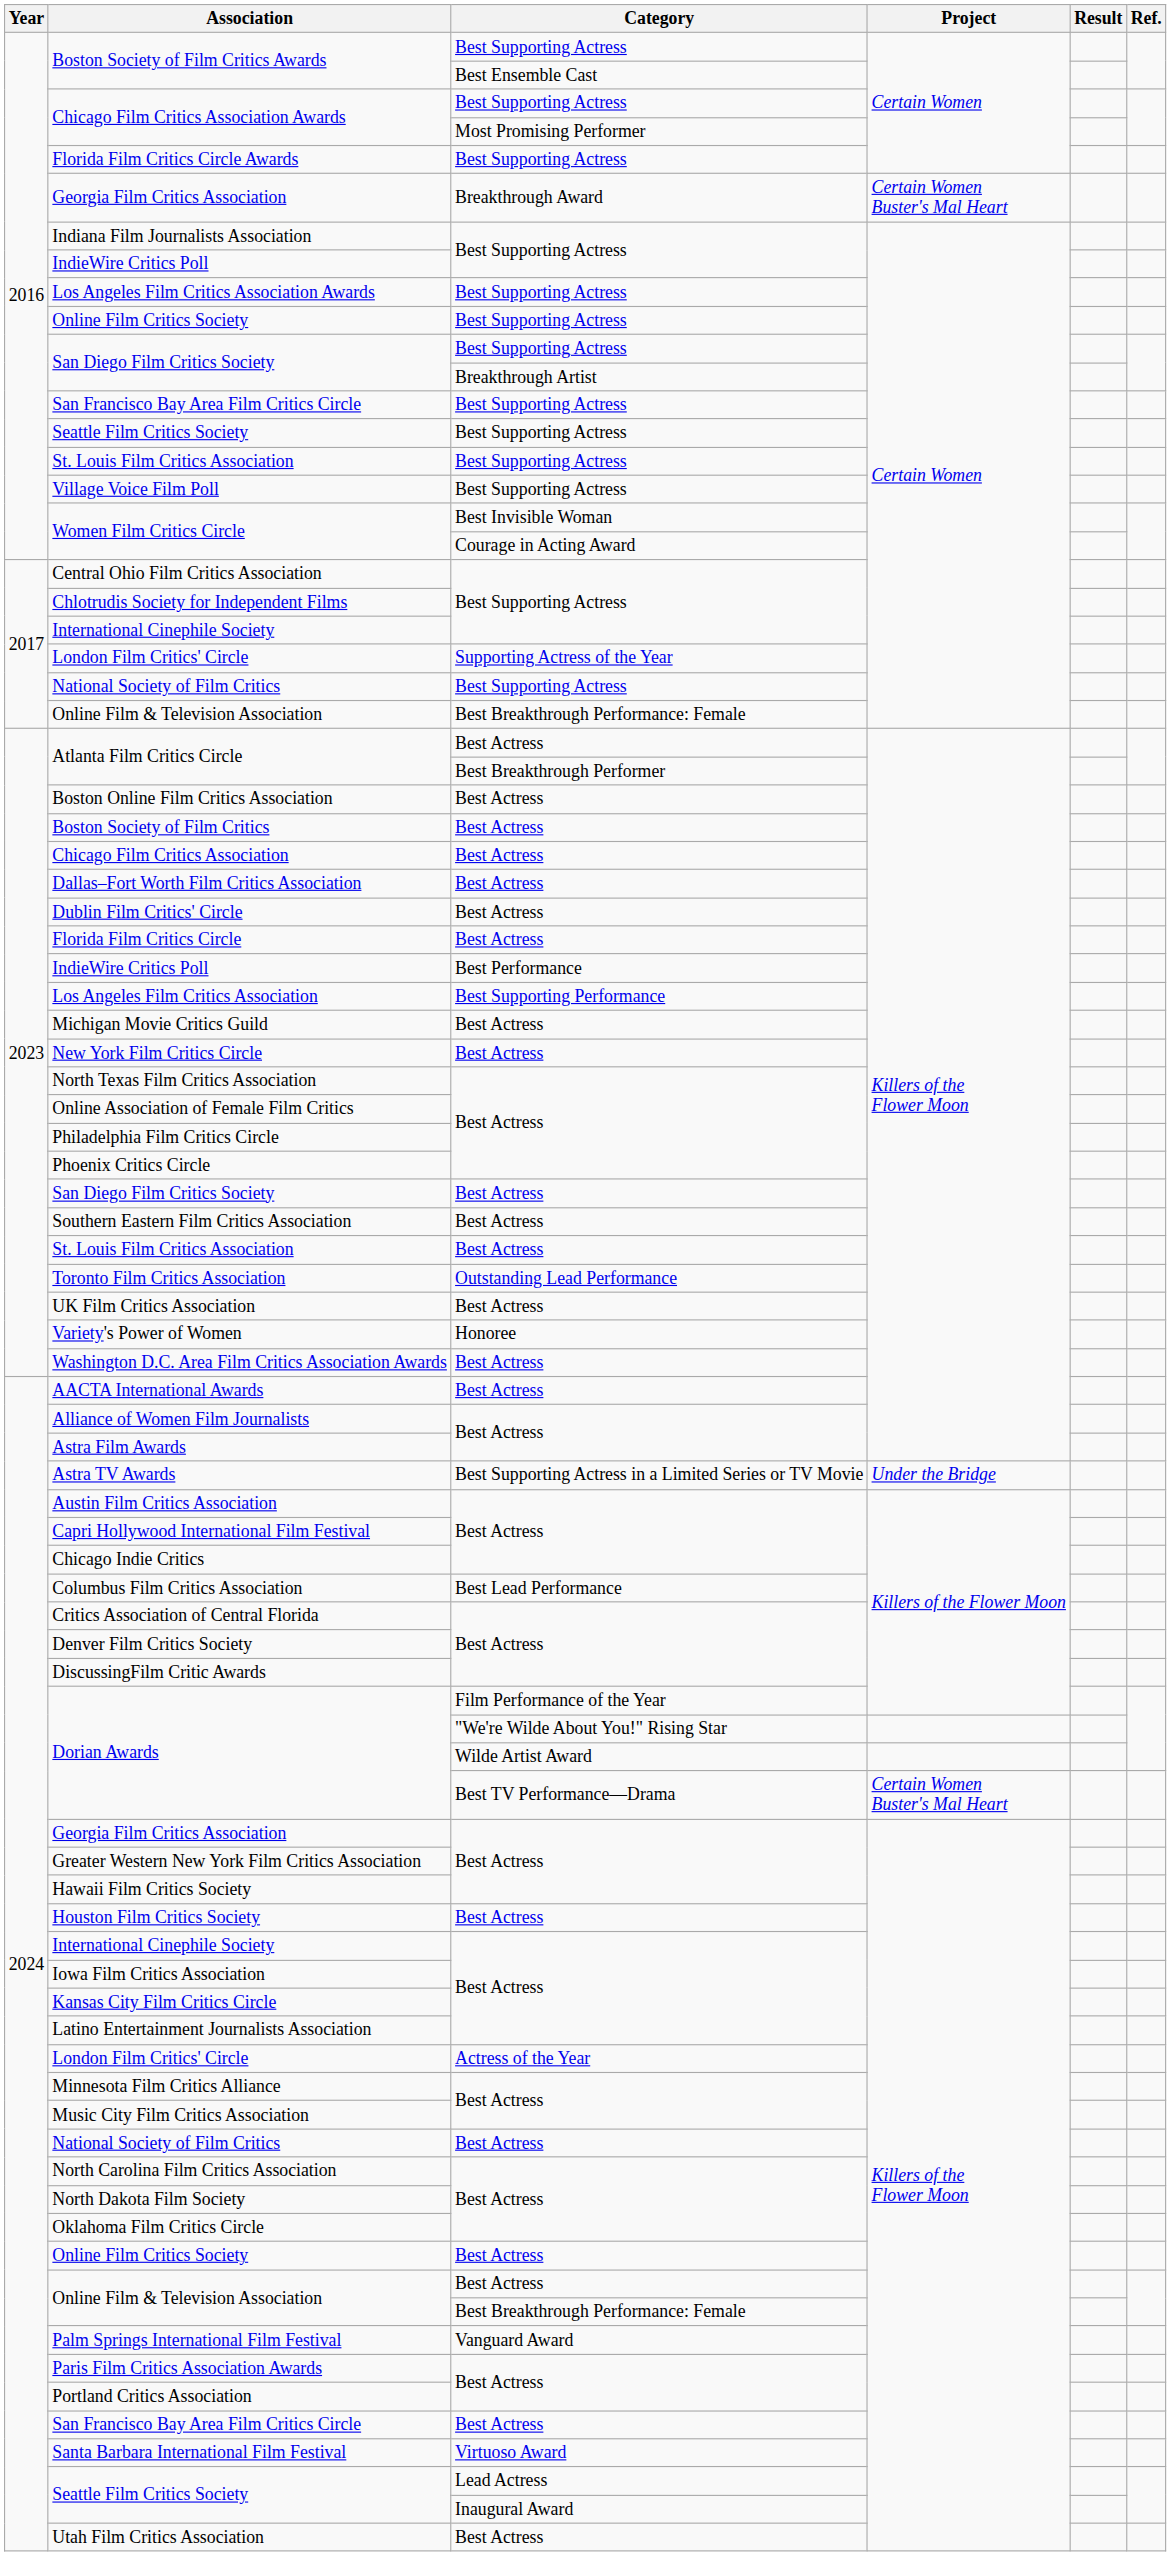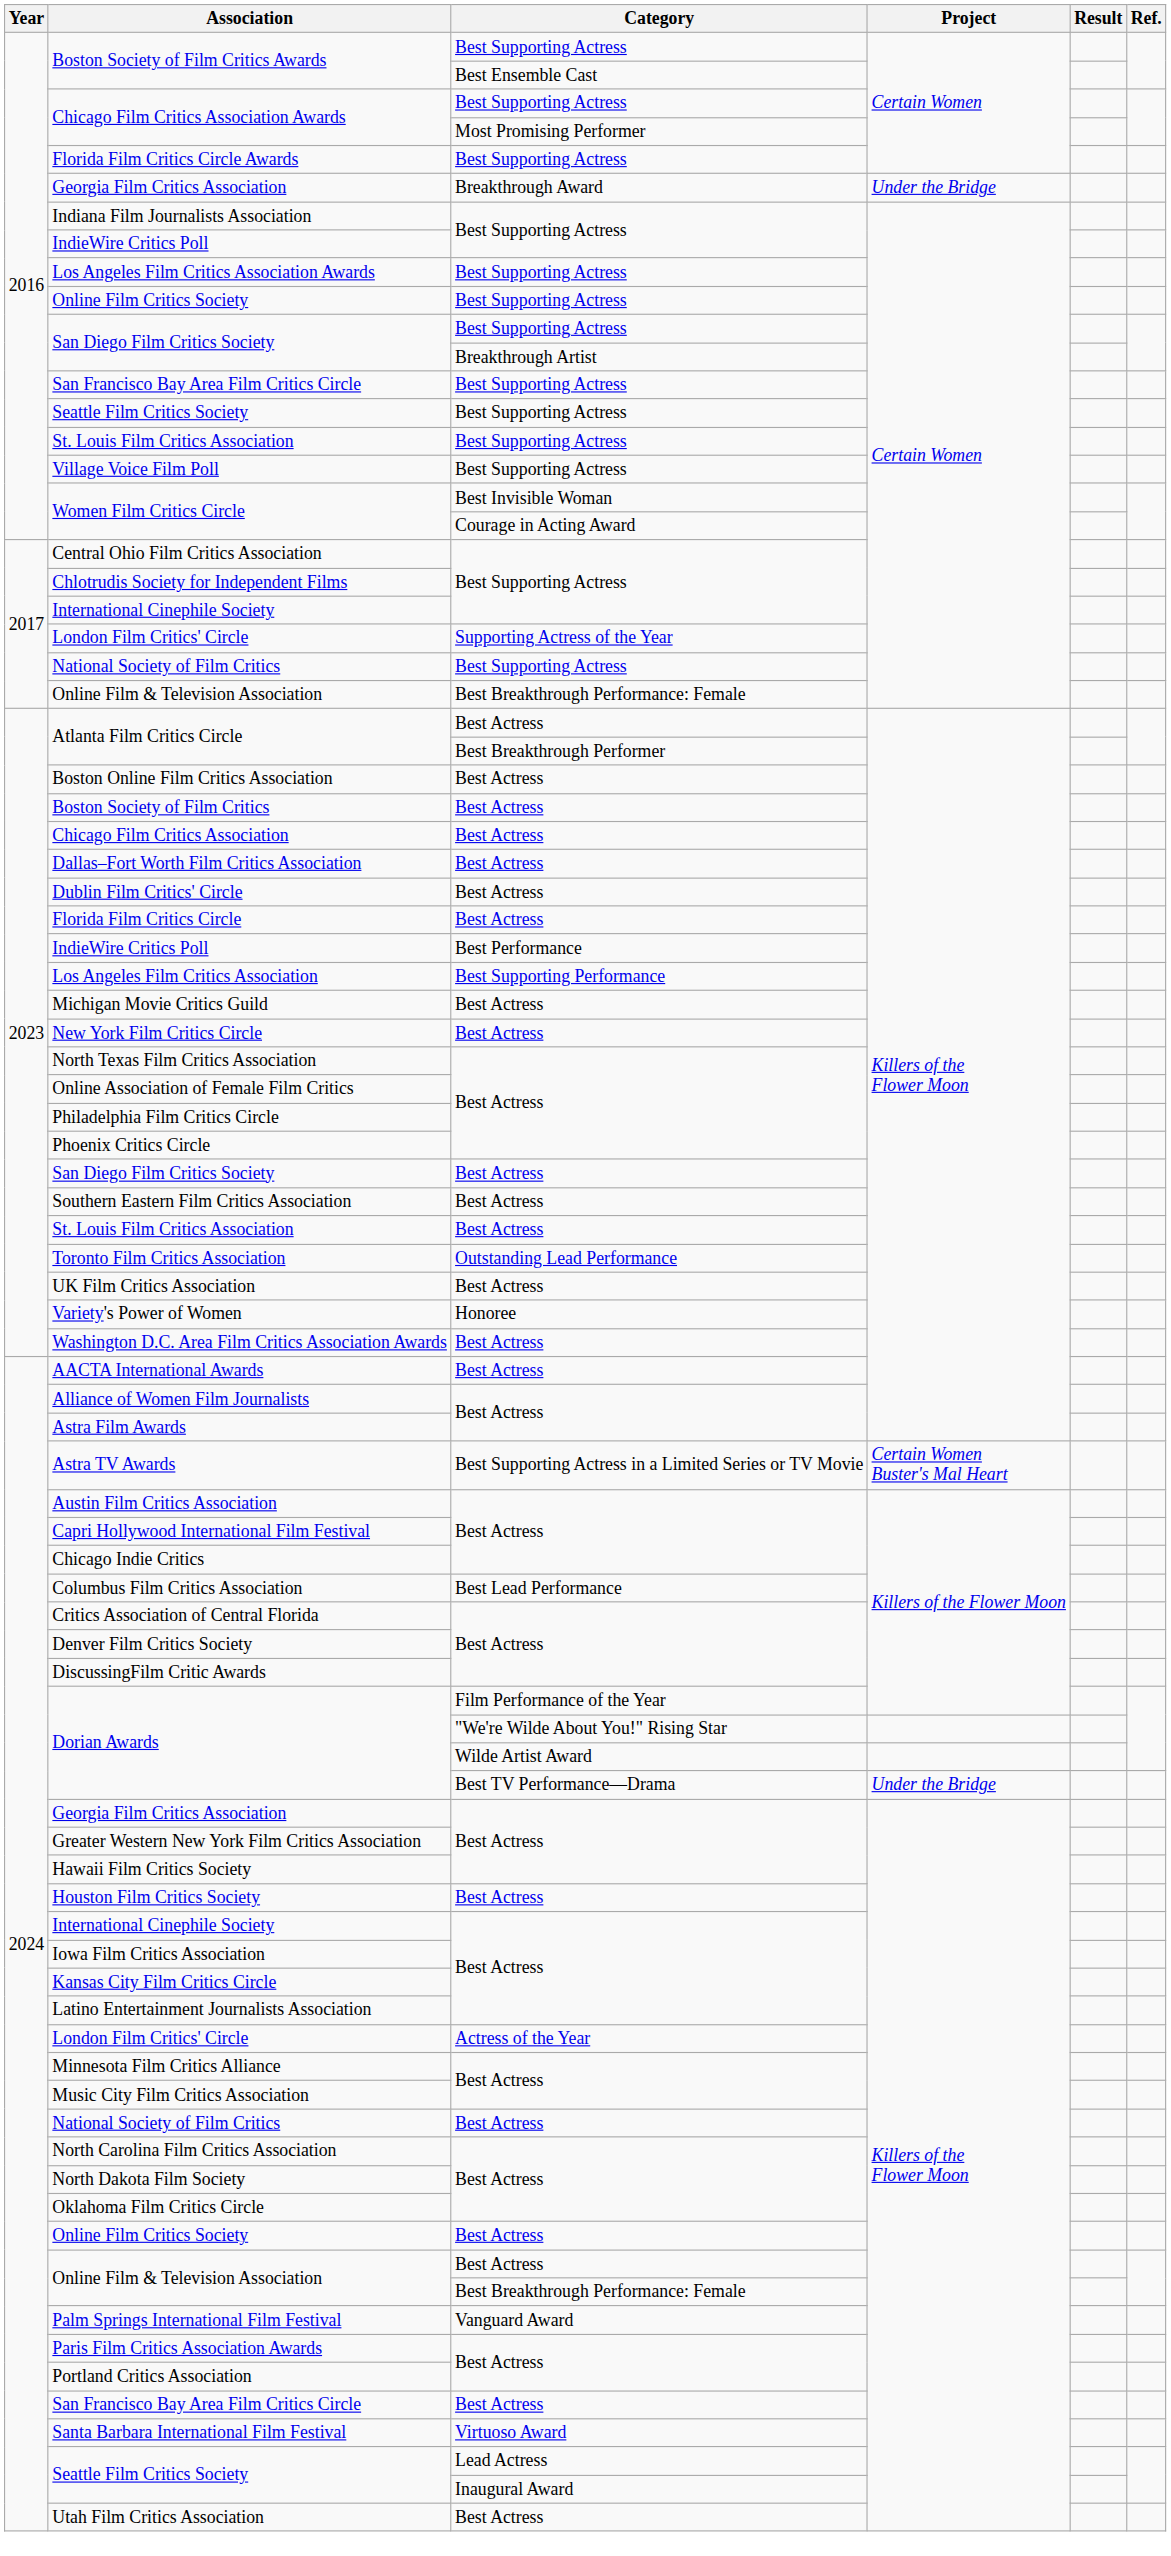 <table class="wikitable">
 <tr>
 <th>Year</th>
 <th>Association</th>
 <th>Category</th>
 <th>Project</th>
 <th>Result</th>
 <th>Ref.</th>
 </tr>
 <tr>
 <td align="center" rowspan="18">2016</td>
 <td rowspan="2"><a href='#'>Boston Society of Film Critics Awards</a></td>
 <td><a href='#'>Best Supporting Actress</a></td>
 <td rowspan="5"><em><a href='#'>Certain Women</a></em></td>
 <td></td>
 <td align="center" rowspan="2"></td>
 </tr>
 <tr>
 <td>Best Ensemble Cast</td>
 <td></td>
 </tr>
 <tr>
 <td rowspan="2"><a href='#'>Chicago Film Critics Association Awards</a></td>
 <td><a href='#'>Best Supporting Actress</a></td>
 <td></td>
 <td rowspan="2" align="center"></td>
 </tr>
 <tr>
 <td>Most Promising Performer</td>
 <td></td>
 </tr>
 <tr>
 <td><a href='#'>Florida Film Critics Circle Awards</a></td>
 <td><a href='#'>Best Supporting Actress</a></td>
 <td></td>
 <td align="center"></td>
 </tr>
 <tr>
 <td><a href='#'>Georgia Film Critics Association</a></td>
 <td>Breakthrough Award</td>
-<td><em><a href='#'>Certain Women</a></em><br><em><a href='#'>Buster's Mal Heart</a></em></td>
+<td><em><a href='#'>Under the Bridge</a></em></td>
 <td></td>
 <td align="center"></td>
 </tr>
 <tr>
 <td>Indiana Film Journalists Association</td>
 <td rowspan="2">Best Supporting Actress</td>
 <td rowspan="18"><em><a href='#'>Certain Women</a></em></td>
 <td></td>
 <td align="center"></td>
 </tr>
 <tr>
 <td><a href='#'>IndieWire Critics Poll</a></td>
 <td></td>
 <td align="center"></td>
 </tr>
 <tr>
 <td><a href='#'>Los Angeles Film Critics Association Awards</a></td>
 <td><a href='#'>Best Supporting Actress</a></td>
 <td></td>
 <td align="center"></td>
 </tr>
 <tr>
 <td><a href='#'>Online Film Critics Society</a></td>
 <td><a href='#'>Best Supporting Actress</a></td>
 <td></td>
 <td align="center"></td>
 </tr>
 <tr>
 <td rowspan="2"><a href='#'>San Diego Film Critics Society</a></td>
 <td><a href='#'>Best Supporting Actress</a></td>
 <td></td>
 <td rowspan="2" align="center"></td>
 </tr>
 <tr>
 <td>Breakthrough Artist</td>
 <td></td>
 </tr>
 <tr>
 <td><a href='#'>San Francisco Bay Area Film Critics Circle</a></td>
 <td><a href='#'>Best Supporting Actress</a></td>
 <td></td>
 <td align="center"></td>
 </tr>
 <tr>
 <td><a href='#'>Seattle Film Critics Society</a></td>
 <td>Best Supporting Actress</td>
 <td></td>
 <td align="center"></td>
 </tr>
 <tr>
 <td><a href='#'>St. Louis Film Critics Association</a></td>
 <td><a href='#'>Best Supporting Actress</a></td>
 <td></td>
 <td align="center"></td>
 </tr>
 <tr>
 <td><a href='#'>Village Voice Film Poll</a></td>
 <td>Best Supporting Actress</td>
 <td></td>
 <td align="center"></td>
 </tr>
 <tr>
 <td rowspan="2"><a href='#'>Women Film Critics Circle</a></td>
 <td>Best Invisible Woman</td>
 <td></td>
 <td rowspan="2" align="center"></td>
 </tr>
 <tr>
 <td>Courage in Acting Award</td>
 <td></td>
 </tr>
 <tr>
 <td align="center" rowspan="6">2017</td>
 <td>Central Ohio Film Critics Association</td>
 <td rowspan="3">Best Supporting Actress</td>
 <td></td>
 <td align="center"></td>
 </tr>
 <tr>
 <td><a href='#'>Chlotrudis Society for Independent Films</a></td>
 <td></td>
 <td align="center"></td>
 </tr>
 <tr>
 <td><a href='#'>International Cinephile Society</a></td>
 <td></td>
 <td align="center"></td>
 </tr>
 <tr>
 <td><a href='#'>London Film Critics' Circle</a></td>
 <td><a href='#'>Supporting Actress of the Year</a></td>
 <td></td>
 <td align="center"></td>
 </tr>
 <tr>
 <td><a href='#'>National Society of Film Critics</a></td>
 <td><a href='#'>Best Supporting Actress</a></td>
 <td></td>
 <td align="center"></td>
 </tr>
 <tr>
 <td>Online Film & Television Association</td>
 <td>Best Breakthrough Performance: Female</td>
 <td></td>
 <td align="center"></td>
 </tr>
 <tr>
 <td rowspan="23">2023</td>
 <td rowspan="2">Atlanta Film Critics Circle</td>
 <td>Best Actress</td>
 <td rowspan="26"><em><a href='#'>Killers of the<br>Flower Moon</a></em></td>
 <td></td>
 <td rowspan="2" align="center"></td>
 </tr>
 <tr>
 <td>Best Breakthrough Performer</td>
 <td></td>
 </tr>
 <tr>
 <td>Boston Online Film Critics Association</td>
 <td>Best Actress</td>
 <td></td>
 <td align="center"></td>
 </tr>
 <tr>
 <td><a href='#'>Boston Society of Film Critics</a></td>
 <td><a href='#'>Best Actress</a></td>
 <td></td>
 <td align="center"></td>
 </tr>
 <tr>
 <td><a href='#'>Chicago Film Critics Association</a></td>
 <td><a href='#'>Best Actress</a></td>
 <td></td>
 <td align="center"></td>
 </tr>
 <tr>
 <td><a href='#'>Dallas–Fort Worth Film Critics Association</a></td>
 <td><a href='#'>Best Actress</a></td>
 <td></td>
 <td align="center"></td>
 </tr>
 <tr>
 <td><a href='#'>Dublin Film Critics' Circle</a></td>
 <td>Best Actress</td>
 <td></td>
 <td align="center"></td>
 </tr>
 <tr>
 <td><a href='#'>Florida Film Critics Circle</a></td>
 <td><a href='#'>Best Actress</a></td>
 <td></td>
 <td align="center"></td>
 </tr>
 <tr>
 <td><a href='#'>IndieWire Critics Poll</a></td>
 <td>Best Performance</td>
 <td></td>
 <td align="center"></td>
 </tr>
 <tr>
 <td><a href='#'>Los Angeles Film Critics Association</a></td>
 <td><a href='#'>Best Supporting Performance</a></td>
 <td></td>
 <td align="center"></td>
 </tr>
 <tr>
 <td>Michigan Movie Critics Guild</td>
 <td>Best Actress</td>
 <td></td>
 <td align="center"></td>
 </tr>
 <tr>
 <td><a href='#'>New York Film Critics Circle</a></td>
 <td><a href='#'>Best Actress</a></td>
 <td></td>
 <td align="center"></td>
 </tr>
 <tr>
 <td>North Texas Film Critics Association</td>
 <td rowspan="4">Best Actress</td>
 <td></td>
 <td align="center"></td>
 </tr>
 <tr>
 <td>Online Association of Female Film Critics</td>
 <td></td>
 <td align="center"></td>
 </tr>
 <tr>
 <td>Philadelphia Film Critics Circle</td>
 <td></td>
 <td align="center"></td>
 </tr>
 <tr>
 <td>Phoenix Critics Circle</td>
 <td></td>
 <td align="center"></td>
 </tr>
 <tr>
 <td><a href='#'>San Diego Film Critics Society</a></td>
 <td><a href='#'>Best Actress</a></td>
 <td></td>
 <td align="center"></td>
 </tr>
 <tr>
 <td>Southern Eastern Film Critics Association</td>
 <td>Best Actress</td>
 <td></td>
 <td align="center"></td>
 </tr>
 <tr>
 <td><a href='#'>St. Louis Film Critics Association</a></td>
 <td><a href='#'>Best Actress</a></td>
 <td></td>
 <td align="center"></td>
 </tr>
 <tr>
 <td><a href='#'>Toronto Film Critics Association</a></td>
 <td><a href='#'>Outstanding Lead Performance</a></td>
 <td></td>
 <td align="center"></td>
 </tr>
 <tr>
 <td>UK Film Critics Association</td>
 <td>Best Actress</td>
 <td></td>
 <td align="center"></td>
 </tr>
 <tr>
 <td><a href='#'>Variety</a>'s Power of Women</td>
 <td>Honoree</td>
 <td></td>
 <td align="center"></td>
 </tr>
 <tr>
 <td><a href='#'>Washington D.C. Area Film Critics Association Awards</a></td>
 <td><a href='#'>Best Actress</a></td>
 <td></td>
 <td align="center"></td>
 </tr>
 <tr>
 <td rowspan="41">2024</td>
 <td><a href='#'>AACTA International Awards</a></td>
 <td><a href='#'>Best Actress</a></td>
 <td></td>
 <td align="center"></td>
 </tr>
 <tr>
 <td><a href='#'>Alliance of Women Film Journalists</a></td>
 <td rowspan="2">Best Actress</td>
 <td></td>
 <td align="center"></td>
 </tr>
 <tr>
 <td><a href='#'>Astra Film Awards</a></td>
 <td></td>
 <td align="center"></td>
 </tr>
 <tr>
 <td><a href='#'>Astra TV Awards</a></td>
 <td>Best Supporting Actress in a Limited Series or TV Movie</td>
-<td><em><a href='#'>Under the Bridge</a></em></td>
+<td><em><a href='#'>Certain Women</a></em><br><em><a href='#'>Buster's Mal Heart</a></em></td>
 <td></td>
 <td align="center"></td>
 </tr>
 <tr>
 <td><a href='#'>Austin Film Critics Association</a></td>
 <td rowspan="3">Best Actress</td>
 <td rowspan="8"><em><a href='#'>Killers of the Flower Moon</a></em></td>
 <td></td>
 <td align="center"></td>
 </tr>
 <tr>
 <td><a href='#'>Capri Hollywood International Film Festival</a></td>
 <td></td>
 <td align="center"></td>
 </tr>
 <tr>
 <td>Chicago Indie Critics</td>
 <td></td>
 <td align="center"></td>
 </tr>
 <tr>
 <td>Columbus Film Critics Association</td>
 <td>Best Lead Performance</td>
 <td></td>
 <td align="center"></td>
 </tr>
 <tr>
 <td>Critics Association of Central Florida</td>
 <td rowspan="3">Best Actress</td>
 <td></td>
 <td align="center"></td>
 </tr>
 <tr>
 <td>Denver Film Critics Society</td>
 <td></td>
 <td align="center"></td>
 </tr>
 <tr>
 <td>DiscussingFilm Critic Awards</td>
 <td></td>
 <td align="center"></td>
 </tr>
 <tr>
 <td rowspan="4"><a href='#'>Dorian Awards</a></td>
 <td>Film Performance of the Year</td>
 <td></td>
 <td align="center" rowspan="3"></td>
 </tr>
 <tr>
 <td>"We're Wilde About You!" Rising Star</td>
 <td></td>
 <td></td>
 </tr>
 <tr>
 <td>Wilde Artist Award</td>
 <td></td>
 <td></td>
 </tr>
 <tr>
 <td>Best TV Performance—Drama</td>
-<td><em><a href='#'>Certain Women</a></em><br><em><a href='#'>Buster's Mal Heart</a></em></td>
+<td><em><a href='#'>Under the Bridge</a></em></td>
 <td></td>
 <td align="center"></td>
 </tr>
 <tr>
 <td><a href='#'>Georgia Film Critics Association</a></td>
 <td rowspan="3">Best Actress</td>
 <td rowspan="26"><em><a href='#'>Killers of the<br>Flower Moon</a></em></td>
 <td></td>
 <td align="center"></td>
 </tr>
 <tr>
 <td>Greater Western New York Film Critics Association</td>
 <td></td>
 <td align="center"></td>
 </tr>
 <tr>
 <td>Hawaii Film Critics Society</td>
 <td></td>
 <td align="center"></td>
 </tr>
 <tr>
 <td><a href='#'>Houston Film Critics Society</a></td>
 <td><a href='#'>Best Actress</a></td>
 <td></td>
 <td align="center"></td>
 </tr>
 <tr>
 <td><a href='#'>International Cinephile Society</a></td>
 <td rowspan="4">Best Actress</td>
 <td></td>
 <td align="center"></td>
 </tr>
 <tr>
 <td>Iowa Film Critics Association</td>
 <td></td>
 <td align="center"></td>
 </tr>
 <tr>
 <td><a href='#'>Kansas City Film Critics Circle</a></td>
 <td></td>
 <td align="center"></td>
 </tr>
 <tr>
 <td>Latino Entertainment Journalists Association</td>
 <td></td>
 <td align="center"></td>
 </tr>
 <tr>
 <td><a href='#'>London Film Critics' Circle</a></td>
 <td><a href='#'>Actress of the Year</a></td>
 <td></td>
 <td align="center"></td>
 </tr>
 <tr>
 <td>Minnesota Film Critics Alliance</td>
 <td rowspan="2">Best Actress</td>
 <td></td>
 <td align="center"></td>
 </tr>
 <tr>
 <td>Music City Film Critics Association</td>
 <td></td>
 <td align="center"></td>
 </tr>
 <tr>
 <td><a href='#'>National Society of Film Critics</a></td>
 <td><a href='#'>Best Actress</a></td>
 <td></td>
 <td align="center"></td>
 </tr>
 <tr>
 <td>North Carolina Film Critics Association</td>
 <td rowspan="3">Best Actress</td>
 <td></td>
 <td align="center"></td>
 </tr>
 <tr>
 <td>North Dakota Film Society</td>
 <td></td>
 <td align="center"></td>
 </tr>
 <tr>
 <td>Oklahoma Film Critics Circle</td>
 <td></td>
 <td align="center"></td>
 </tr>
 <tr>
 <td><a href='#'>Online Film Critics Society</a></td>
 <td><a href='#'>Best Actress</a></td>
 <td></td>
 <td align="center"></td>
 </tr>
 <tr>
 <td rowspan="2">Online Film & Television Association</td>
 <td>Best Actress</td>
 <td></td>
 <td align="center" rowspan="2"></td>
 </tr>
 <tr>
 <td>Best Breakthrough Performance: Female</td>
 <td></td>
 </tr>
 <tr>
 <td><a href='#'>Palm Springs International Film Festival</a></td>
 <td>Vanguard Award</td>
 <td></td>
 <td align="center"></td>
 </tr>
 <tr>
 <td><a href='#'>Paris Film Critics Association Awards</a></td>
 <td rowspan="2">Best Actress</td>
 <td></td>
 <td align="center"></td>
 </tr>
 <tr>
 <td>Portland Critics Association</td>
 <td></td>
 <td align="center"></td>
 </tr>
 <tr>
 <td><a href='#'>San Francisco Bay Area Film Critics Circle</a></td>
 <td><a href='#'>Best Actress</a></td>
 <td></td>
 <td align="center"></td>
 </tr>
 <tr>
 <td><a href='#'>Santa Barbara International Film Festival</a></td>
 <td><a href='#'>Virtuoso Award</a></td>
 <td></td>
 <td align="center"></td>
 </tr>
 <tr>
 <td rowspan="2"><a href='#'>Seattle Film Critics Society</a></td>
 <td>Lead Actress</td>
 <td></td>
 <td rowspan="2" align="center"></td>
 </tr>
 <tr>
 <td>Inaugural Award</td>
 <td></td>
 </tr>
 <tr>
 <td>Utah Film Critics Association</td>
 <td>Best Actress</td>
 <td></td>
 <td align="center"></td>
 </tr>
 </table>
